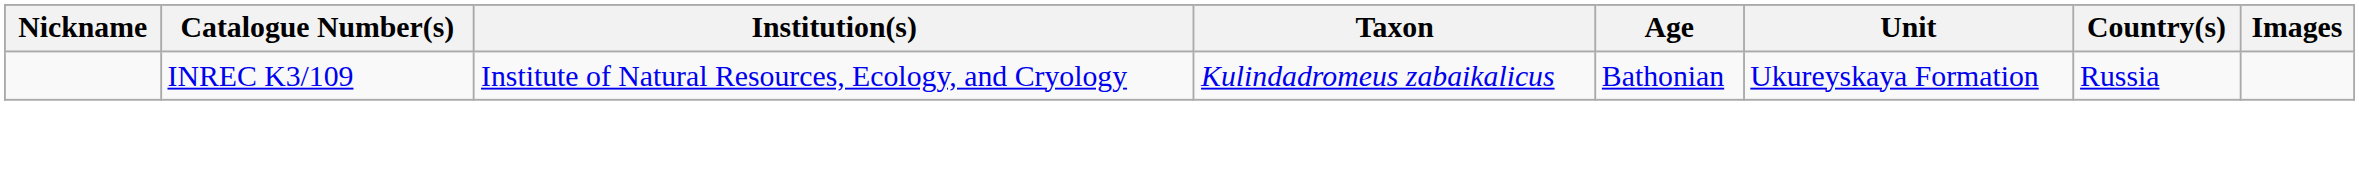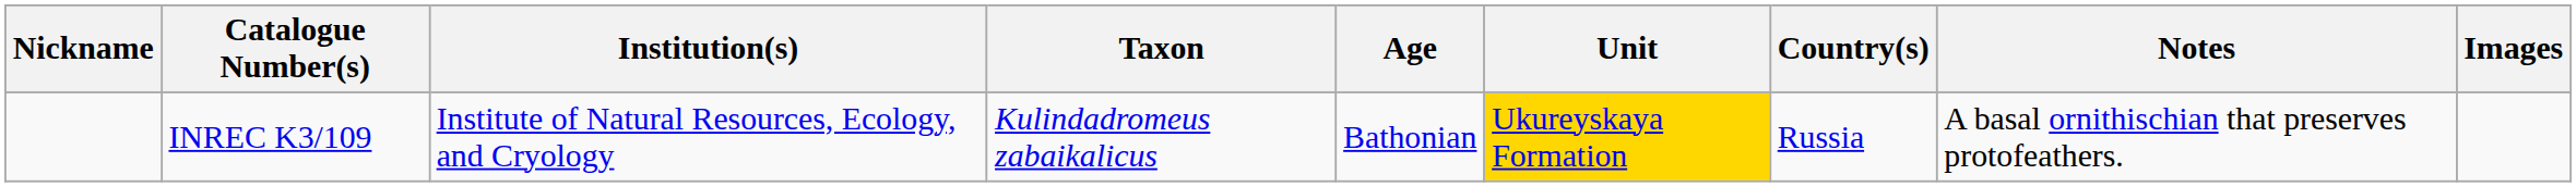 <table class="wikitable sortable" align="center" width="100%">
 <tr>
 <th>Nickname</th>
 <th>Catalogue Number(s)</th>
 <th>Institution(s)</th>
 <th>Taxon</th>
 <th>Age</th>
 <th>Unit</th>
 <th>Country(s)</th>
+<th>Notes</th>
 <th>Images</th>
 </tr>
 <tr>
 <td><br></td>
 <td><a href='#'>INREC K3/109</a></td>
 <td><a href='#'>Institute of Natural Resources, Ecology, and Cryology</a></td>
 <td><em><a href='#'>Kulindadromeus zabaikalicus</a></em></td>
 <td><a href='#'>Bathonian</a></td>
-<td><a href='#'>Ukureyskaya Formation</a></td>
+<td style="background: gold;"><a href='#'>Ukureyskaya Formation</a></td>
 <td><a href='#'>Russia</a></td>
+<td>A basal <a href='#'>ornithischian</a> that preserves protofeathers.</td>
 <td></td>
 </tr>
 </table>
